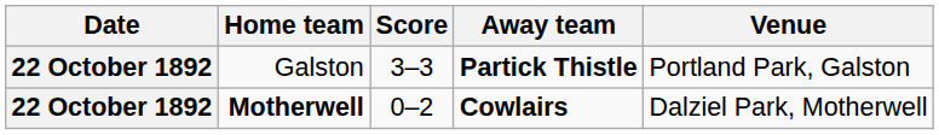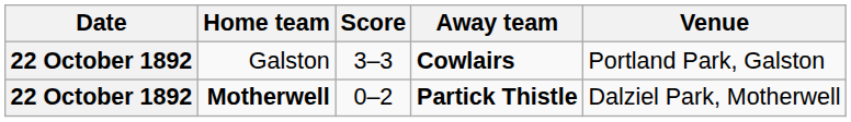 <table class="wikitable football-result-list" style="max-width: 80em; text-align: center">
 <tr>
 <th scope="col">Date</th>
 <th scope="col">Home team</th>
 <th scope="col">Score</th>
 <th scope="col">Away team</th>
 <th scope="col">Venue</th>
 </tr>
 <tr>
 <th scope="row">22 October 1892</th>
 <td align=right>Galston</td>
 <td>3–3</td>
-<td align=left><strong>Partick Thistle</strong></td>
+<td align=left><strong>Cowlairs</strong></td>
 <td align=left>Portland Park, Galston</td>
 </tr>
 <tr>
 <th scope="row">22 October 1892</th>
 <td align=right><strong>Motherwell</strong></td>
 <td>0–2</td>
-<td align=left><strong>Cowlairs</strong></td>
+<td align=left><strong>Partick Thistle</strong></td>
 <td align=left>Dalziel Park, Motherwell</td>
 </tr>
 </table>
